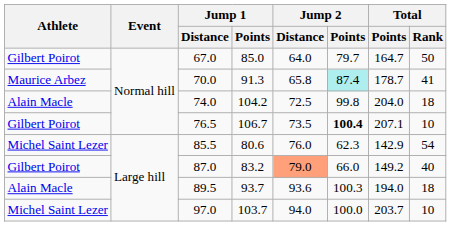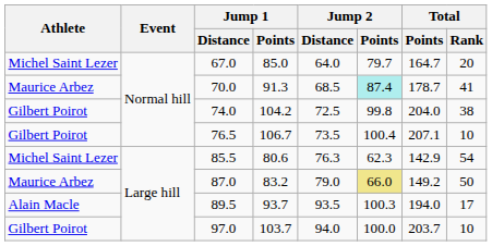 <table class="wikitable" style="font-size:90%">
 <tr>
 <th rowspan="2">Athlete</th>
 <th rowspan="2">Event</th>
 <th colspan="2">Jump 1</th>
 <th colspan="2">Jump 2</th>
 <th colspan="2">Total</th>
 </tr>
 <tr>
 <th>Distance</th>
 <th>Points</th>
 <th>Distance</th>
 <th>Points</th>
 <th>Points</th>
 <th>Rank</th>
 </tr>
 <tr>
-<td><a href='#'>Gilbert Poirot</a></td>
+<td><a href='#'>Michel Saint Lezer</a></td>
 <td rowspan="4">Normal hill</td>
 <td align="center">67.0</td>
 <td align="center">85.0</td>
 <td align="center">64.0</td>
 <td align="center">79.7</td>
 <td align="center">164.7</td>
-<td align="center">50</td>
+<td align="center">20</td>
 </tr>
 <tr>
 <td><a href='#'>Maurice Arbez</a></td>
 <td align="center">70.0</td>
 <td align="center">91.3</td>
-<td align="center">65.8</td>
+<td align="center">68.5</td>
 <td align="center" style="background: paleturquoise;">87.4</td>
 <td align="center">178.7</td>
 <td align="center">41</td>
 </tr>
 <tr>
-<td><a href='#'>Alain Macle</a></td>
+<td><a href='#'>Gilbert Poirot</a></td>
 <td align="center">74.0</td>
 <td align="center">104.2</td>
 <td align="center">72.5</td>
 <td align="center">99.8</td>
 <td align="center">204.0</td>
-<td align="center">18</td>
+<td align="center">38</td>
 </tr>
 <tr>
 <td><a href='#'>Gilbert Poirot</a></td>
 <td align="center">76.5</td>
 <td align="center">106.7</td>
 <td align="center">73.5</td>
-<td align="center"><strong>100.4</strong></td>
+<td align="center">100.4</td>
 <td align="center">207.1</td>
 <td align="center">10</td>
 </tr>
 <tr>
 <td><a href='#'>Michel Saint Lezer</a></td>
 <td rowspan="4">Large hill</td>
 <td align="center">85.5</td>
 <td align="center">80.6</td>
-<td align="center">76.0</td>
+<td align="center">76.3</td>
 <td align="center">62.3</td>
 <td align="center">142.9</td>
 <td align="center">54</td>
 </tr>
 <tr>
-<td><a href='#'>Gilbert Poirot</a></td>
+<td><a href='#'>Maurice Arbez</a></td>
 <td align="center">87.0</td>
 <td align="center">83.2</td>
-<td align="center" style="background: lightsalmon;">79.0</td>
-<td align="center">66.0</td>
+<td align="center">79.0</td>
+<td align="center" style="background: khaki;">66.0</td>
 <td align="center">149.2</td>
-<td align="center">40</td>
+<td align="center">50</td>
 </tr>
 <tr>
 <td><a href='#'>Alain Macle</a></td>
 <td align="center">89.5</td>
 <td align="center">93.7</td>
-<td align="center">93.6</td>
+<td align="center">93.5</td>
 <td align="center">100.3</td>
 <td align="center">194.0</td>
-<td align="center">18</td>
+<td align="center">17</td>
 </tr>
 <tr>
-<td><a href='#'>Michel Saint Lezer</a></td>
+<td><a href='#'>Gilbert Poirot</a></td>
 <td align="center">97.0</td>
 <td align="center">103.7</td>
 <td align="center">94.0</td>
 <td align="center">100.0</td>
 <td align="center">203.7</td>
 <td align="center">10</td>
 </tr>
 </table>
